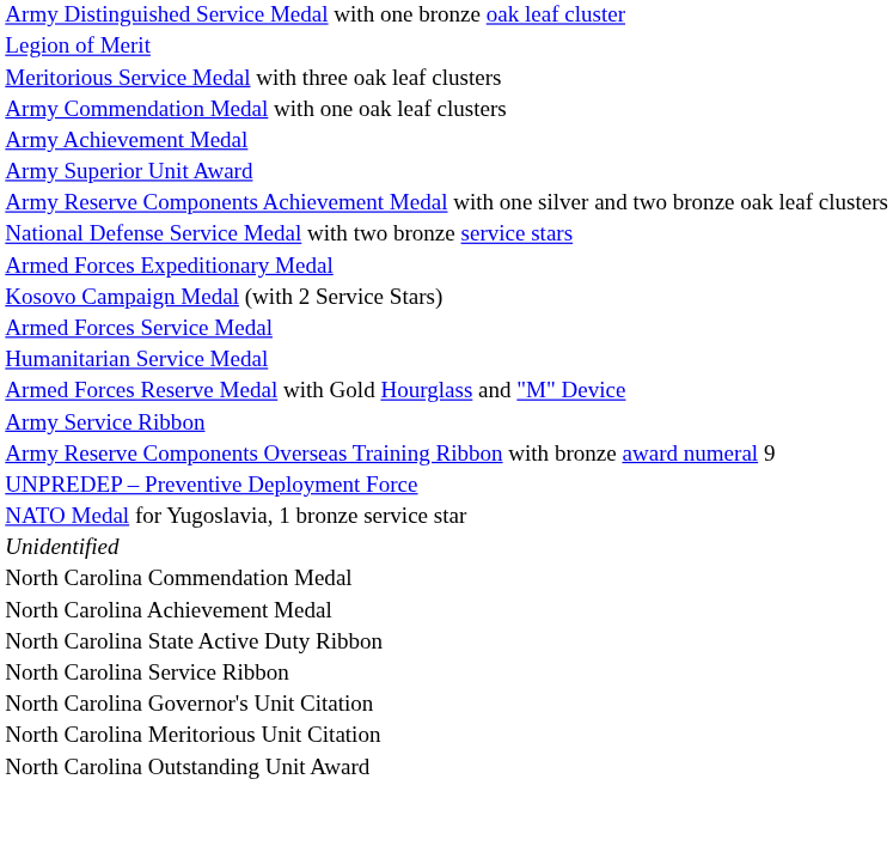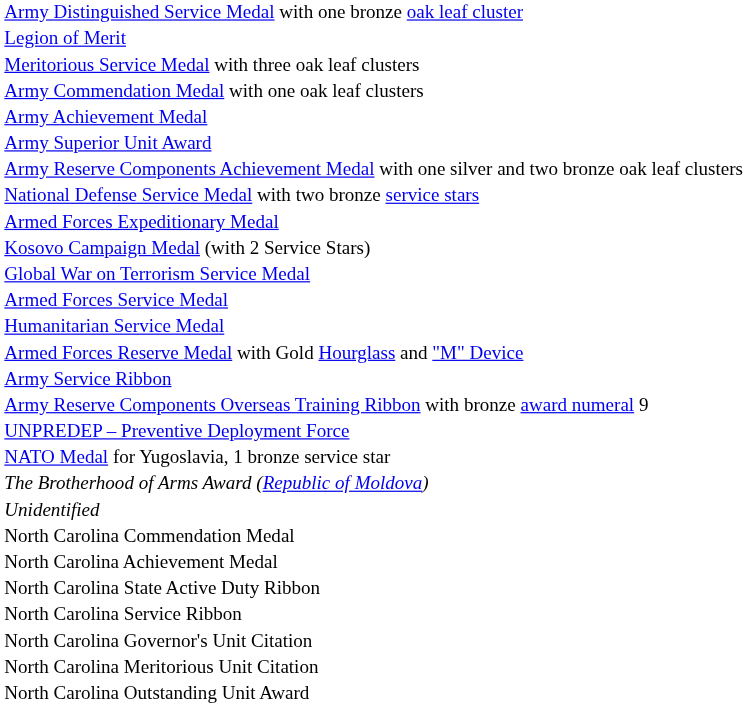 <table>
 <tr>
 <td></td>
 <td><a href='#'>Army Distinguished Service Medal</a> with one bronze <a href='#'>oak leaf cluster</a></td>
 </tr>
 <tr>
 <td></td>
 <td><a href='#'>Legion of Merit</a></td>
 </tr>
 <tr>
 <td></td>
 <td><a href='#'>Meritorious Service Medal</a> with three oak leaf clusters</td>
 </tr>
 <tr>
 <td></td>
 <td><a href='#'>Army Commendation Medal</a> with one oak leaf clusters</td>
 </tr>
 <tr>
 <td></td>
 <td><a href='#'>Army Achievement Medal</a></td>
 </tr>
 <tr>
 <td></td>
 <td><a href='#'>Army Superior Unit Award</a></td>
 </tr>
 <tr>
 <td></td>
 <td><a href='#'>Army Reserve Components Achievement Medal</a> with one silver and two bronze oak leaf clusters</td>
 </tr>
 <tr>
 <td></td>
 <td><a href='#'>National Defense Service Medal</a> with two bronze <a href='#'>service stars</a></td>
 </tr>
 <tr>
 <td></td>
 <td><a href='#'>Armed Forces Expeditionary Medal</a></td>
 </tr>
 <tr>
 <td></td>
 <td><a href='#'>Kosovo Campaign Medal</a> (with 2 Service Stars)</td>
 </tr>
 <tr>
 <td></td>
+<td><a href='#'>Global War on Terrorism Service Medal</a></td>
+</tr>
+<tr>
+<td></td>
 <td><a href='#'>Armed Forces Service Medal</a></td>
 </tr>
 <tr>
 <td></td>
 <td><a href='#'>Humanitarian Service Medal</a></td>
 </tr>
 <tr>
 <td><span></span></td>
 <td><a href='#'>Armed Forces Reserve Medal</a> with Gold <a href='#'>Hourglass</a> and <a href='#'>"M" Device</a></td>
 </tr>
 <tr>
 <td></td>
 <td><a href='#'>Army Service Ribbon</a></td>
 </tr>
 <tr>
 <td><span></span></td>
 <td><a href='#'>Army Reserve Components Overseas Training Ribbon</a> with bronze <a href='#'>award numeral</a> 9</td>
 </tr>
 <tr>
 <td></td>
 <td><a href='#'>UNPREDEP – Preventive Deployment Force</a></td>
 </tr>
 <tr>
 <td></td>
 <td><a href='#'>NATO Medal</a> for Yugoslavia, 1 bronze service star</td>
+</tr>
+<tr>
+<td></td>
+<td><em>The Brotherhood of Arms Award (<a href='#'>Republic of Moldova</a>)</em></td>
 </tr>
 <tr>
 <td></td>
 <td><em>Unidentified</em></td>
 </tr>
 <tr>
 <td></td>
 <td>North Carolina Commendation Medal</td>
 </tr>
 <tr>
 <td></td>
 <td>North Carolina Achievement Medal</td>
 </tr>
 <tr>
 <td></td>
 <td>North Carolina State Active Duty Ribbon</td>
 </tr>
 <tr>
 <td></td>
 <td>North Carolina Service Ribbon</td>
 </tr>
 <tr>
 <td></td>
 <td>North Carolina Governor's Unit Citation</td>
 </tr>
 <tr>
 <td></td>
 <td>North Carolina Meritorious Unit Citation</td>
 </tr>
 <tr>
 <td></td>
 <td>North Carolina Outstanding Unit Award</td>
 </tr>
 </table>
